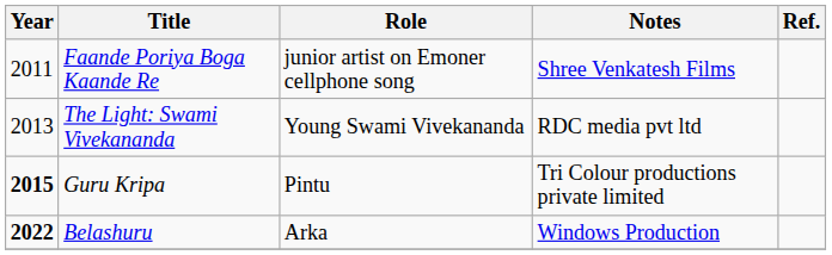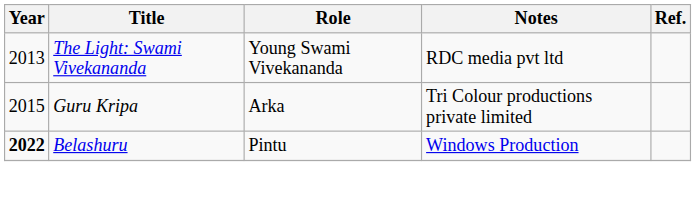 <table class="wikitable plainrowheaders sortable">
 <tr>
 <th scope="col">Year</th>
 <th scope="col">Title</th>
 <th scope="col">Role</th>
 <th scope="col">Notes</th>
 <th scope="col">Ref.</th>
 </tr>
 <tr>
-<td>2011</td>
-<td><em><a href='#'>Faande Poriya Boga Kaande Re</a></em></td>
-<td>junior artist on Emoner cellphone song</td>
-<td><a href='#'>Shree Venkatesh Films</a></td>
-<td></td>
-</tr>
-<tr>
 <td>2013</td>
 <td><em><a href='#'>The Light: Swami Vivekananda</a></em></td>
 <td>Young Swami Vivekananda</td>
 <td>RDC media pvt ltd</td>
 <td></td>
 </tr>
 <tr>
-<td><strong>2015</strong></td>
+<td>2015</td>
 <td><em>Guru Kripa</em></td>
-<td>Pintu</td>
+<td>Arka</td>
 <td>Tri Colour productions private limited</td>
 <td></td>
 </tr>
 <tr>
 <td><strong>2022</strong></td>
 <td><em><a href='#'>Belashuru</a></em></td>
-<td>Arka</td>
+<td>Pintu</td>
 <td><a href='#'>Windows Production</a></td>
 <td></td>
 </tr>
 <tr>
 </tr>
 </table>
